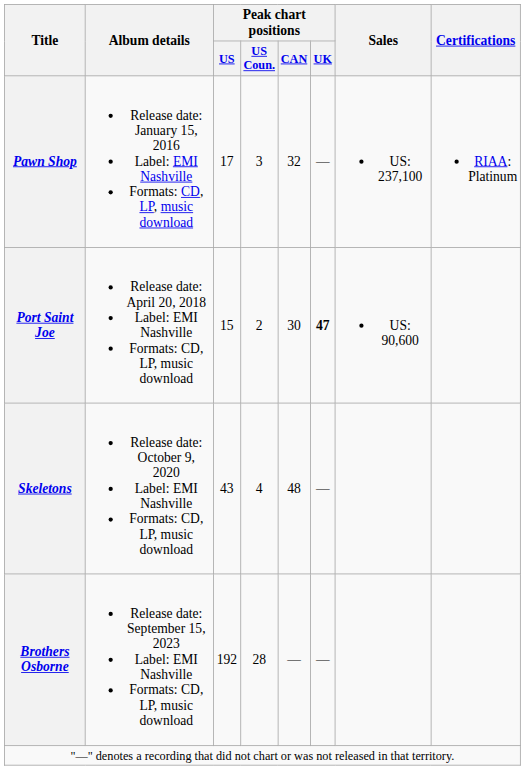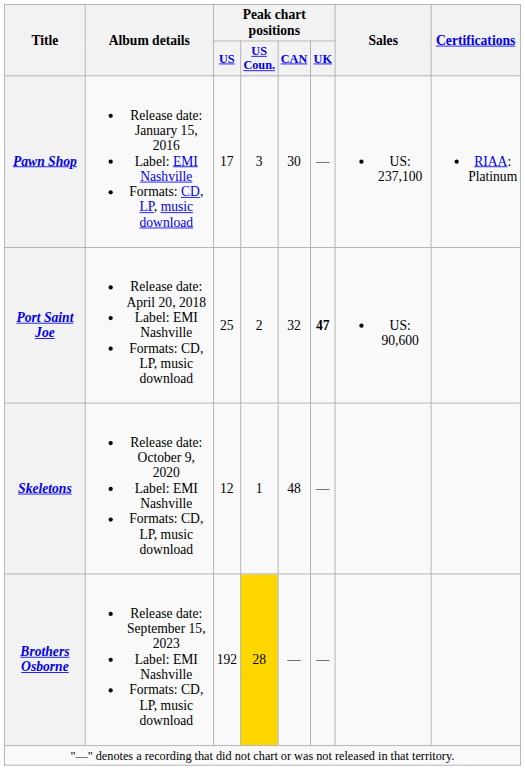 <table class="wikitable plainrowheaders" style="text-align:center;">
 <tr>
 <th scope="col" rowspan="2" style="width:12em;">Title</th>
 <th scope="col" rowspan="2" style="width:18em;">Album details</th>
 <th scope="col" colspan="4">Peak chart positions</th>
 <th scope="col" rowspan="2" style="width:10em;">Sales</th>
 <th scope="col" rowspan="2"><a href='#'>Certifications</a></th>
 </tr>
 <tr>
 <th scope="col" style="width:2em;font-size:90%;"><a href='#'>US</a><br></th>
 <th scope="col" style="width:2.5em;font-size:90%;"><a href='#'>US<br>Coun.</a><br></th>
 <th scope="col" style="width:2em;font-size:90%;"><a href='#'>CAN</a><br></th>
 <th scope="col" style="width:2em;font-size:90%;"><a href='#'>UK</a><br></th>
 </tr>
 <tr>
 <th scope="row"><em><a href='#'>Pawn Shop</a></em></th>
 <td><br><ul><li>Release date: January 15, 2016</li><li>Label: <a href='#'>EMI Nashville</a></li><li>Formats: <a href='#'>CD</a>, <a href='#'>LP</a>, <a href='#'>music download</a></li></ul></td>
 <td>17</td>
 <td>3</td>
-<td>32</td>
+<td>30</td>
 <td>—</td>
 <td><br><ul><li>US: 237,100</li></ul></td>
 <td><br><ul><li><a href='#'>RIAA</a>: Platinum</li></ul></td>
 </tr>
 <tr>
 <th scope="row"><em><a href='#'>Port Saint Joe</a></em></th>
 <td><br><ul><li>Release date: April 20, 2018</li><li>Label: EMI Nashville</li><li>Formats: CD, LP, music download</li></ul></td>
-<td>15</td>
+<td>25</td>
 <td>2</td>
-<td>30</td>
+<td>32</td>
 <td><strong>47</strong></td>
 <td><br><ul><li>US: 90,600</li></ul></td>
 <td></td>
 </tr>
 <tr>
 <th scope="row"><em><a href='#'>Skeletons</a></em></th>
 <td><br><ul><li>Release date: October 9, 2020</li><li>Label: EMI Nashville</li><li>Formats: CD, LP, music download</li></ul></td>
-<td>43</td>
-<td>4</td>
+<td>12</td>
+<td>1</td>
 <td>48</td>
 <td>—</td>
 <td></td>
 <td></td>
 </tr>
 <tr>
 <th scope="row"><em><a href='#'>Brothers Osborne</a></em></th>
 <td><br><ul><li>Release date: September 15, 2023</li><li>Label: EMI Nashville</li><li>Formats: CD, LP, music download</li></ul></td>
 <td>192</td>
-<td>28</td>
+<td style="background: gold;">28</td>
 <td>—</td>
 <td>—</td>
 <td></td>
 <td></td>
 </tr>
 <tr>
 <td colspan="8" style="font-size:90%">"—" denotes a recording that did not chart or was not released in that territory.</td>
 </tr>
 </table>
